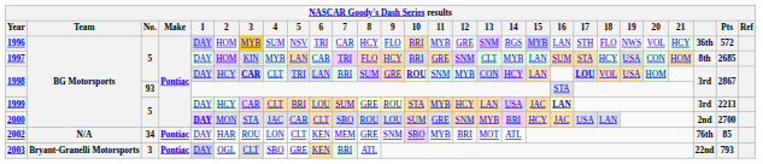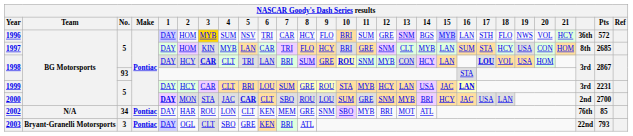 <table class="wikitable" style="text-align:center; font-size:75%">
 <tr>
 <th colspan=32><a href='#'>NASCAR Goody's Dash Series</a> results</th>
 </tr>
 <tr>
 <th>Year</th>
 <th>Team</th>
 <th>No.</th>
 <th>Make</th>
 <th>1</th>
 <th>2</th>
 <th>3</th>
 <th>4</th>
 <th>5</th>
 <th>6</th>
 <th>7</th>
 <th>8</th>
 <th>9</th>
 <th>10</th>
 <th>11</th>
 <th>12</th>
 <th>13</th>
 <th>14</th>
 <th>15</th>
 <th>16</th>
 <th>17</th>
 <th>18</th>
 <th>19</th>
 <th>20</th>
 <th>21</th>
 <th></th>
 <th>Pts</th>
 <th>Ref</th>
 </tr>
 <tr>
 <th><a href='#'>1996</a></th>
 <th rowspan=6>BG Motorsports</th>
 <th rowspan=3>5</th>
 <th rowspan=6><a href='#'>Pontiac</a></th>
 <td style="background:#CFCFFF;"><a href='#'>DAY</a><br></td>
 <td><a href='#'>HOM</a></td>
 <td style="background: gold;"><a href='#'>MYB</a></td>
 <td><a href='#'>SUM</a></td>
 <td><a href='#'>NSV</a></td>
 <td><a href='#'>TRI</a></td>
 <td><a href='#'>CAR</a></td>
 <td><a href='#'>HCY</a></td>
 <td><a href='#'>FLO</a></td>
 <td style="background:#FFDF9F;"><a href='#'>BRI</a><br></td>
-<td><a href='#'>MYB</a></td>
+<td><a href='#'>SUM</a></td>
 <td><a href='#'>GRE</a></td>
 <td style="background:#EFCFFF;"><a href='#'>SNM</a><br></td>
 <td><a href='#'>BGS</a></td>
 <td style="background:#CFCFFF;"><a href='#'>MYB</a><br></td>
 <td><a href='#'>LAN</a></td>
 <td><a href='#'>STH</a></td>
 <td><a href='#'>FLO</a></td>
 <td><a href='#'>NWS</a></td>
 <td><a href='#'>VOL</a></td>
 <td style="background:#DFFFDF;"><a href='#'>HCY</a><br></td>
 <th>36th</th>
 <th>572</th>
 <th></th>
 </tr>
 <tr>
 <th><a href='#'>1997</a></th>
 <td style="background:#DFFFDF;"><a href='#'>DAY</a><br></td>
 <td style="background:#EFCFFF;"><a href='#'>HOM</a><br></td>
 <td style="background:#DFDFDF;"><a href='#'>KIN</a><br></td>
 <td style="background:#DFFFDF;"><a href='#'>MYB</a><br></td>
 <td style="background:#FFDF9F;"><a href='#'>LAN</a><br></td>
 <td style="background:#DFFFDF;"><a href='#'>CAR</a><br></td>
 <td style="background:#EFCFFF;"><a href='#'>TRI</a><br></td>
 <td style="background:#FFDF9F;"><a href='#'>FLO</a><br></td>
 <td style="background:#FFDF9F;"><a href='#'>HCY</a><br></td>
 <td style="background:#DFDFDF;"><a href='#'>BRI</a><br></td>
 <td style="background:#FFDF9F;"><a href='#'>GRE</a><br></td>
 <td style="background:#EFCFFF;"><a href='#'>SNM</a><br></td>
 <td style="background:#DFFFDF;"><a href='#'>CLT</a><br></td>
 <td style="background:#DFFFDF;"><a href='#'>MYB</a><br></td>
 <td style="background:#DFFFDF;"><a href='#'>LAN</a><br></td>
 <td style="background:#FFDF9F;"><a href='#'>SUM</a><br></td>
 <td style="background:#FFDF9F;"><a href='#'>STA</a><br></td>
 <td style="background:#DFFFDF;"><a href='#'>HCY</a><br></td>
 <td style="background:#DFDFDF;"><a href='#'>USA</a><br></td>
 <td style="background:#DFFFDF;"><a href='#'>CON</a><br></td>
 <td style="background:#FFDF9F;"><a href='#'>HOM</a><br></td>
 <th>8th</th>
 <th>2685</th>
 <th></th>
 </tr>
 <tr>
 <th rowspan=2><a href='#'>1998</a></th>
 <td style="background:#DFDFDF;"><a href='#'>DAY</a><br></td>
 <td style="background:#DFDFDF;"><a href='#'>HCY</a><br></td>
 <td style="background:#DFDFDF;"><strong><a href='#'>CAR</a></strong><br></td>
 <td style="background:#DFFFDF;"><a href='#'>CLT</a><br></td>
 <td style="background:#DFDFDF;"><a href='#'>TRI</a><br></td>
 <td style="background:#DFDFDF;"><a href='#'>LAN</a><br></td>
 <td style="background:#DFFFDF;"><a href='#'>BRI</a><br></td>
 <td style="background:#EFCFFF;"><a href='#'>SUM</a><br></td>
 <td style="background:#FFDF9F;"><a href='#'>GRE</a><br></td>
 <td style="background:#FFFFBF;"><strong><a href='#'>ROU</a></strong><br></td>
 <td style="background:#DFFFDF;"><a href='#'>SNM</a><br></td>
 <td style="background:#DFFFDF;"><a href='#'>MYB</a><br></td>
 <td style="background:#DFDFDF;"><a href='#'>CON</a><br></td>
 <td style="background:#EFCFFF;"><a href='#'>HCY</a><br></td>
 <td style="background:#FFDF9F;"><a href='#'>LAN</a><br></td>
 <td></td>
 <td style="background:#DFDFDF;"><strong><a href='#'>LOU</a></strong><br></td>
 <td style="background:#FFDF9F;"><a href='#'>VOL</a><br></td>
 <td style="background:#FFDF9F;"><a href='#'>USA</a><br></td>
 <td style="background:#DFFFDF;"><a href='#'>HOM</a><br></td>
 <td></td>
 <th rowspan=2>3rd</th>
 <th rowspan=2>2867</th>
 <th rowspan=2></th>
 </tr>
 <tr>
 <th>93</th>
 <td colspan=15></td>
 <td style="background:#DFDFDF;"><a href='#'>STA</a><br></td>
 <td colspan=5></td>
 </tr>
 <tr>
 <th><a href='#'>1999</a></th>
 <th rowspan=2>5</th>
 <td style="background:#DFFFDF;"><a href='#'>DAY</a><br></td>
 <td style="background:#DFFFDF;"><a href='#'>HCY</a><br></td>
 <td style="background:#EFCFFF;"><a href='#'>CAR</a><br></td>
 <td style="background:#FFDF9F;"><a href='#'>CLT</a><br></td>
 <td style="background:#FFDF9F;"><a href='#'>BRI</a><br></td>
 <td style="background:#FFDF9F;"><a href='#'>LOU</a><br></td>
 <td style="background:#FFDF9F;"><a href='#'>SUM</a><br></td>
 <td style="background:#FFFFBF;"><a href='#'>GRE</a><br></td>
 <td style="background:#FFFFBF;"><a href='#'>ROU</a><br></td>
 <td style="background:#FFDF9F;"><a href='#'>STA</a><br></td>
 <td style="background:#FFDF9F;"><a href='#'>MYB</a><br></td>
 <td style="background:#FFDF9F;"><a href='#'>HCY</a><br></td>
 <td style="background:#FFDF9F;"><a href='#'>LAN</a><br></td>
 <td style="background:#EFCFFF;"><a href='#'>USA</a><br></td>
 <td style="background:#FFDF9F;"><a href='#'>JAC</a><br></td>
 <td style="background:#FFFFBF;"><strong><a href='#'>LAN</a></strong><br></td>
 <td colspan=5></td>
 <th>3rd</th>
-<th>2213</th>
+<th>2231</th>
 <th></th>
 </tr>
 <tr>
 <th><a href='#'>2000</a></th>
 <td style="background:#EFCFFF;"><strong><a href='#'>DAY</a></strong><br></td>
 <td style="background:#DFDFDF;"><a href='#'>MON</a><br></td>
 <td style="background:#DFDFDF;"><a href='#'>STA</a><br></td>
 <td style="background:#DFDFDF;"><a href='#'>JAC</a><br></td>
-<td style="background:#DFDFDF;"><a href='#'>CAR</a><br></td>
+<td style="background:#DFDFDF;"><strong><a href='#'>CAR</a><br></strong></td>
 <td style="background:#FFDF9F;"><a href='#'>CLT</a><br></td>
 <td style="background:#DFDFDF;"><a href='#'>SBO</a><br></td>
 <td style="background:#DFDFDF;"><a href='#'>ROU</a><br></td>
 <td style="background:#DFDFDF;"><a href='#'>LOU</a><br></td>
 <td style="background:#FFDF9F;"><a href='#'>SUM</a><br></td>
 <td style="background:#DFDFDF;"><a href='#'>GRE</a><br></td>
 <td style="background:#FFDF9F;"><a href='#'>SNM</a><br></td>
 <td style="background:#FFDF9F;"><a href='#'>MYB</a><br></td>
 <td style="background:#EFCFFF;"><a href='#'>BRI</a><br></td>
 <td style="background:#FFDF9F;"><a href='#'>HCY</a><br></td>
 <td style="background:#FFDF9F;"><a href='#'>JAC</a><br></td>
 <td style="background:#DFDFDF;"><a href='#'>USA</a><br></td>
 <td style="background:#DFDFDF;"><a href='#'>LAN</a><br></td>
 <td colspan=3></td>
 <th>2nd</th>
 <th>2700</th>
 <th></th>
 </tr>
 <tr>
 <th><a href='#'>2002</a></th>
 <th>N/A</th>
 <th>34</th>
 <th><a href='#'>Pontiac</a></th>
 <td><a href='#'>DAY</a></td>
 <td><a href='#'>HAR</a></td>
 <td><a href='#'>ROU</a></td>
 <td><a href='#'>LON</a></td>
 <td><a href='#'>CLT</a></td>
 <td><a href='#'>KEN</a></td>
 <td><a href='#'>MEM</a></td>
 <td><a href='#'>GRE</a></td>
 <td><a href='#'>SNM</a></td>
 <td style="background:#EFCFFF;"><a href='#'>SBO</a><br></td>
 <td><a href='#'>MYB</a></td>
 <td><a href='#'>BRI</a></td>
 <td><a href='#'>MOT</a></td>
 <td><a href='#'>ATL</a></td>
 <td colspan=7></td>
 <th>76th</th>
 <th>85</th>
 <th></th>
 </tr>
 <tr>
 <th><a href='#'>2003</a></th>
 <th>Bryant-Granelli Motorsports</th>
 <th>3</th>
 <th><a href='#'>Pontiac</a></th>
 <td style="background:#CFCFFF;"><a href='#'>DAY</a><br></td>
 <td><a href='#'>OGL</a></td>
 <td style="background:#DFDFDF;"><a href='#'>CLT</a><br></td>
 <td><a href='#'>SBO</a></td>
 <td><a href='#'>GRE</a></td>
 <td style="background:#FFDF9F;"><a href='#'>KEN</a><br></td>
 <td style="background:#DFFFDF;"><a href='#'>BRI</a><br></td>
 <td><a href='#'>ATL</a></td>
 <td colspan=13></td>
 <th>22nd</th>
 <th>793</th>
 <th></th>
 </tr>
 </table>
